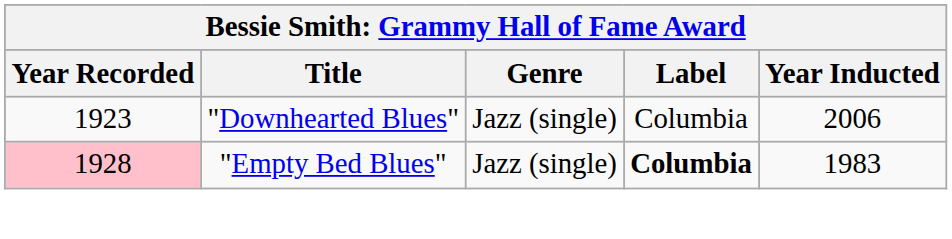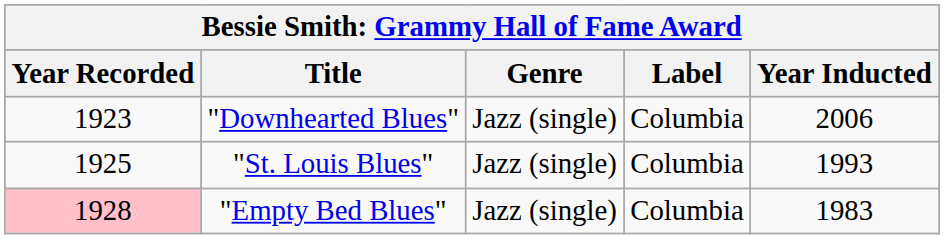 <table class="wikitable">
 <tr>
 <th colspan="5" style="text-align:center;"><strong>Bessie Smith: <a href='#'>Grammy Hall of Fame Award</a></strong></th>
 </tr>
 <tr>
 <th>Year Recorded</th>
 <th>Title</th>
 <th>Genre</th>
 <th>Label</th>
 <th>Year Inducted</th>
 </tr>
 <tr align="center">
 <td>1923</td>
 <td>"<a href='#'>Downhearted Blues</a>"</td>
 <td>Jazz (single)</td>
 <td>Columbia</td>
 <td>2006</td>
 </tr>
 <tr align="center">
+<td>1925</td>
+<td>"<a href='#'>St. Louis Blues</a>"</td>
+<td>Jazz (single)</td>
+<td>Columbia</td>
+<td>1993</td>
+</tr>
+<tr align="center">
 <td style="background: pink;">1928</td>
 <td>"<a href='#'>Empty Bed Blues</a>"</td>
 <td>Jazz (single)</td>
-<td><strong>Columbia</strong></td>
+<td>Columbia</td>
 <td>1983</td>
 </tr>
 </table>
